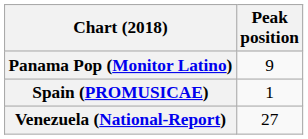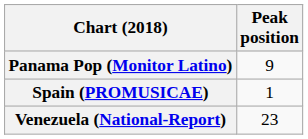 <table class="wikitable plainrowheaders" style="text-align:center">
 <tr>
 <th scope="col">Chart (2018)</th>
 <th scope="col">Peak<br> position</th>
 </tr>
 <tr>
 <th scope="row">Panama Pop (<a href='#'>Monitor Latino</a>)</th>
 <td>9</td>
 </tr>
 <tr>
 <th scope="row">Spain (<a href='#'>PROMUSICAE</a>)</th>
 <td>1</td>
 </tr>
 <tr>
 <th scope="row">Venezuela (<a href='#'>National-Report</a>)</th>
-<td>27</td>
+<td>23</td>
 </tr>
 </table>
